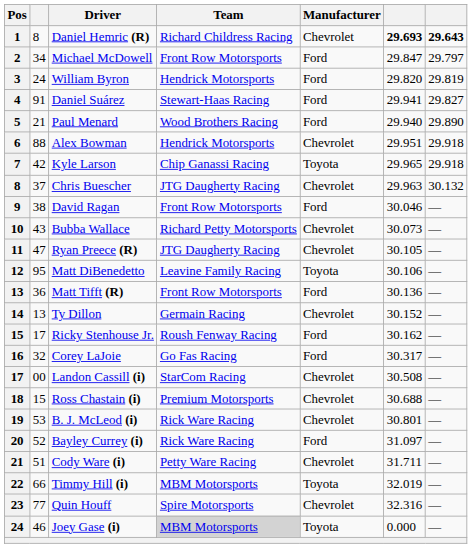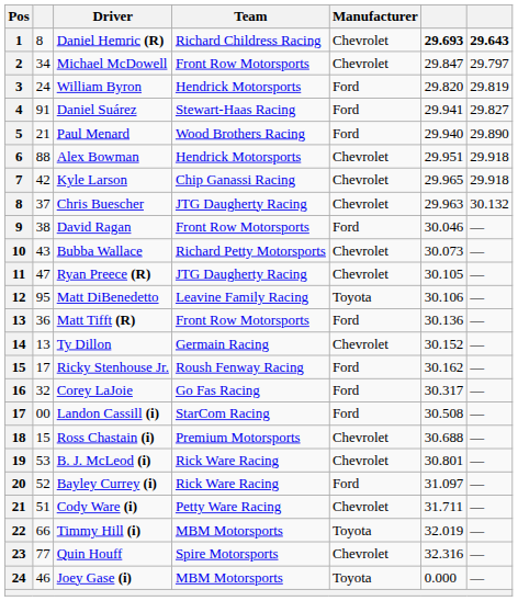 <table class="wikitable" style="font-size:95%">
 <tr>
 <th>Pos</th>
 <th></th>
 <th>Driver</th>
 <th>Team</th>
 <th>Manufacturer</th>
 <th></th>
 <th></th>
 </tr>
 <tr>
 <th>1</th>
 <td>8</td>
 <td><a href='#'>Daniel Hemric</a> <strong>(R)</strong></td>
 <td><a href='#'>Richard Childress Racing</a></td>
 <td>Chevrolet</td>
 <td><strong>29.693</strong></td>
 <td><strong>29.643</strong></td>
 </tr>
 <tr>
 <th>2</th>
 <td>34</td>
 <td><a href='#'>Michael McDowell</a></td>
 <td><a href='#'>Front Row Motorsports</a></td>
-<td>Ford</td>
+<td>Chevrolet</td>
 <td>29.847</td>
 <td>29.797</td>
 </tr>
 <tr>
 <th>3</th>
 <td>24</td>
 <td><a href='#'>William Byron</a></td>
 <td><a href='#'>Hendrick Motorsports</a></td>
 <td>Ford</td>
 <td>29.820</td>
 <td>29.819</td>
 </tr>
 <tr>
 <th>4</th>
 <td>91</td>
 <td><a href='#'>Daniel Suárez</a></td>
 <td><a href='#'>Stewart-Haas Racing</a></td>
 <td>Ford</td>
 <td>29.941</td>
 <td>29.827</td>
 </tr>
 <tr>
 <th>5</th>
 <td>21</td>
 <td><a href='#'>Paul Menard</a></td>
 <td><a href='#'>Wood Brothers Racing</a></td>
 <td>Ford</td>
 <td>29.940</td>
 <td>29.890</td>
 </tr>
 <tr>
 <th>6</th>
 <td>88</td>
 <td><a href='#'>Alex Bowman</a></td>
 <td><a href='#'>Hendrick Motorsports</a></td>
 <td>Chevrolet</td>
 <td>29.951</td>
 <td>29.918</td>
 </tr>
 <tr>
 <th>7</th>
 <td>42</td>
 <td><a href='#'>Kyle Larson</a></td>
 <td><a href='#'>Chip Ganassi Racing</a></td>
-<td>Toyota</td>
+<td>Chevrolet</td>
 <td>29.965</td>
 <td>29.918</td>
 </tr>
 <tr>
 <th>8</th>
 <td>37</td>
 <td><a href='#'>Chris Buescher</a></td>
 <td><a href='#'>JTG Daugherty Racing</a></td>
 <td>Chevrolet</td>
 <td>29.963</td>
 <td>30.132</td>
 </tr>
 <tr>
 <th>9</th>
 <td>38</td>
 <td><a href='#'>David Ragan</a></td>
 <td><a href='#'>Front Row Motorsports</a></td>
 <td>Ford</td>
 <td>30.046</td>
 <td>—</td>
 </tr>
 <tr>
 <th>10</th>
 <td>43</td>
 <td><a href='#'>Bubba Wallace</a></td>
 <td><a href='#'>Richard Petty Motorsports</a></td>
 <td>Chevrolet</td>
 <td>30.073</td>
 <td>—</td>
 </tr>
 <tr>
 <th>11</th>
 <td>47</td>
 <td><a href='#'>Ryan Preece</a> <strong>(R)</strong></td>
 <td><a href='#'>JTG Daugherty Racing</a></td>
 <td>Chevrolet</td>
 <td>30.105</td>
 <td>—</td>
 </tr>
 <tr>
 <th>12</th>
 <td>95</td>
 <td><a href='#'>Matt DiBenedetto</a></td>
 <td><a href='#'>Leavine Family Racing</a></td>
 <td>Toyota</td>
 <td>30.106</td>
 <td>—</td>
 </tr>
 <tr>
 <th>13</th>
 <td>36</td>
 <td><a href='#'>Matt Tifft</a> <strong>(R)</strong></td>
 <td><a href='#'>Front Row Motorsports</a></td>
 <td>Ford</td>
 <td>30.136</td>
 <td>—</td>
 </tr>
 <tr>
 <th>14</th>
 <td>13</td>
 <td><a href='#'>Ty Dillon</a></td>
 <td><a href='#'>Germain Racing</a></td>
 <td>Chevrolet</td>
 <td>30.152</td>
 <td>—</td>
 </tr>
 <tr>
 <th>15</th>
 <td>17</td>
 <td><a href='#'>Ricky Stenhouse Jr.</a></td>
 <td><a href='#'>Roush Fenway Racing</a></td>
 <td>Ford</td>
 <td>30.162</td>
 <td>—</td>
 </tr>
 <tr>
 <th>16</th>
 <td>32</td>
 <td><a href='#'>Corey LaJoie</a></td>
 <td><a href='#'>Go Fas Racing</a></td>
 <td>Ford</td>
 <td>30.317</td>
 <td>—</td>
 </tr>
 <tr>
 <th>17</th>
 <td>00</td>
 <td><a href='#'>Landon Cassill</a> <strong>(i)</strong></td>
 <td><a href='#'>StarCom Racing</a></td>
-<td>Chevrolet</td>
+<td>Ford</td>
 <td>30.508</td>
 <td>—</td>
 </tr>
 <tr>
 <th>18</th>
 <td>15</td>
 <td><a href='#'>Ross Chastain</a> <strong>(i)</strong></td>
 <td><a href='#'>Premium Motorsports</a></td>
 <td>Chevrolet</td>
 <td>30.688</td>
 <td>—</td>
 </tr>
 <tr>
 <th>19</th>
 <td>53</td>
 <td><a href='#'>B. J. McLeod</a> <strong>(i)</strong></td>
 <td><a href='#'>Rick Ware Racing</a></td>
 <td>Chevrolet</td>
 <td>30.801</td>
 <td>—</td>
 </tr>
 <tr>
 <th>20</th>
 <td>52</td>
 <td><a href='#'>Bayley Currey</a> <strong>(i)</strong></td>
 <td><a href='#'>Rick Ware Racing</a></td>
 <td>Ford</td>
 <td>31.097</td>
 <td>—</td>
 </tr>
 <tr>
 <th>21</th>
 <td>51</td>
 <td><a href='#'>Cody Ware</a> <strong>(i)</strong></td>
 <td><a href='#'>Petty Ware Racing</a></td>
 <td>Chevrolet</td>
 <td>31.711</td>
 <td>—</td>
 </tr>
 <tr>
 <th>22</th>
 <td>66</td>
 <td><a href='#'>Timmy Hill</a> <strong>(i)</strong></td>
 <td><a href='#'>MBM Motorsports</a></td>
 <td>Toyota</td>
 <td>32.019</td>
 <td>—</td>
 </tr>
 <tr>
 <th>23</th>
 <td>77</td>
 <td><a href='#'>Quin Houff</a></td>
 <td><a href='#'>Spire Motorsports</a></td>
 <td>Chevrolet</td>
 <td>32.316</td>
 <td>—</td>
 </tr>
 <tr>
 <th>24</th>
 <td>46</td>
 <td><a href='#'>Joey Gase</a> <strong>(i)</strong></td>
-<td style="background: lightgrey;"><a href='#'>MBM Motorsports</a></td>
+<td><a href='#'>MBM Motorsports</a></td>
 <td>Toyota</td>
 <td>0.000</td>
 <td>—</td>
 </tr>
 <tr>
 <th colspan="7"></th>
 </tr>
 </table>
